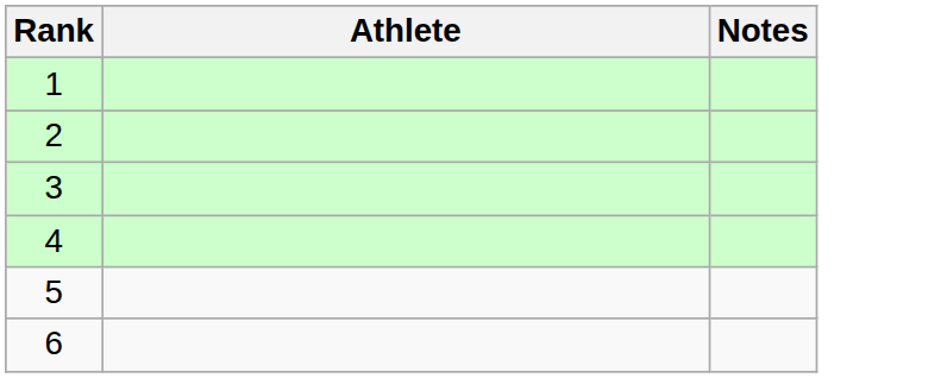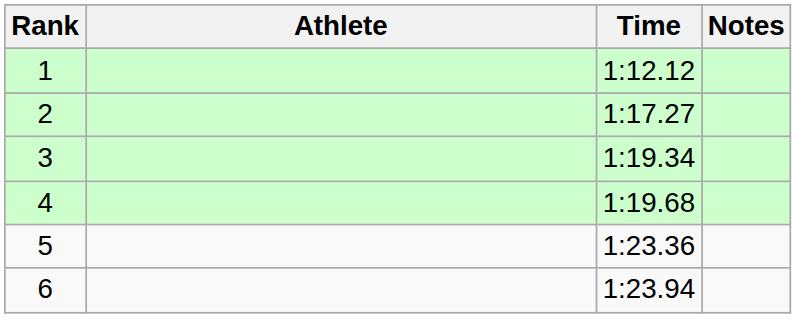 <table class="wikitable" style="text-align:center">
 <tr>
 <th>Rank</th>
 <th Style="width:18em">Athlete</th>
+<th>Time</th>
 <th>Notes</th>
 </tr>
 <tr style="background:#cfc">
 <td>1</td>
 <td style="text-align:left"></td>
+<td>1:12.12</td>
 <td></td>
 </tr>
 <tr style="background:#cfc">
 <td>2</td>
 <td style="text-align:left"></td>
+<td>1:17.27</td>
 <td></td>
 </tr>
 <tr style="background:#cfc">
 <td>3</td>
 <td style="text-align:left"></td>
+<td>1:19.34</td>
 <td></td>
 </tr>
 <tr style="background:#cfc">
 <td>4</td>
 <td style="text-align:left"></td>
+<td>1:19.68</td>
 <td></td>
 </tr>
 <tr>
 <td>5</td>
 <td style="text-align:left"></td>
+<td>1:23.36</td>
 <td></td>
 </tr>
 <tr>
 <td>6</td>
 <td style="text-align:left"></td>
+<td>1:23.94</td>
 <td></td>
 </tr>
 </table>
